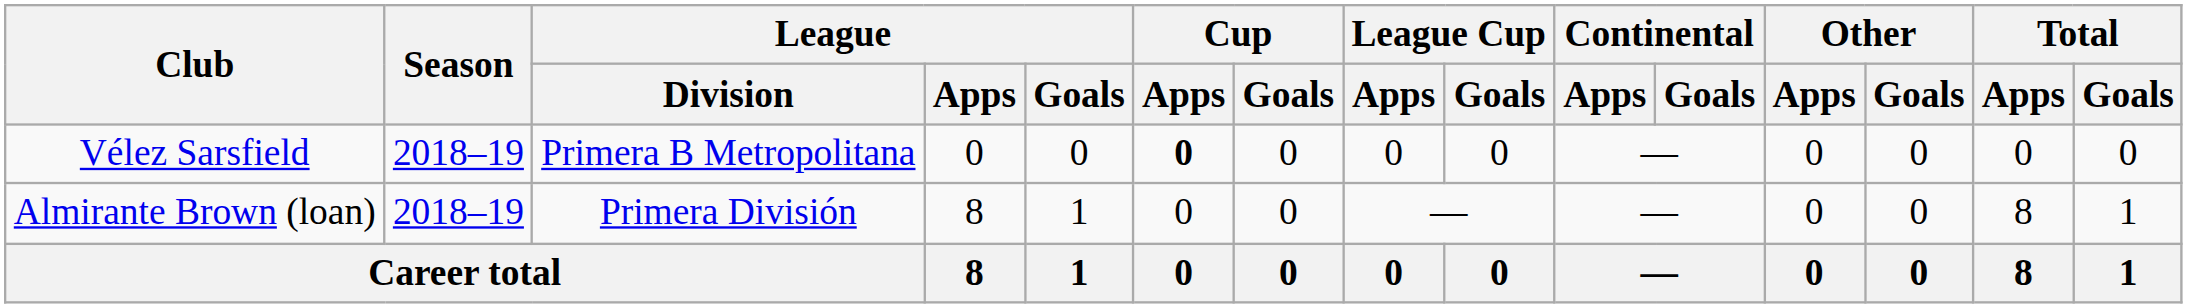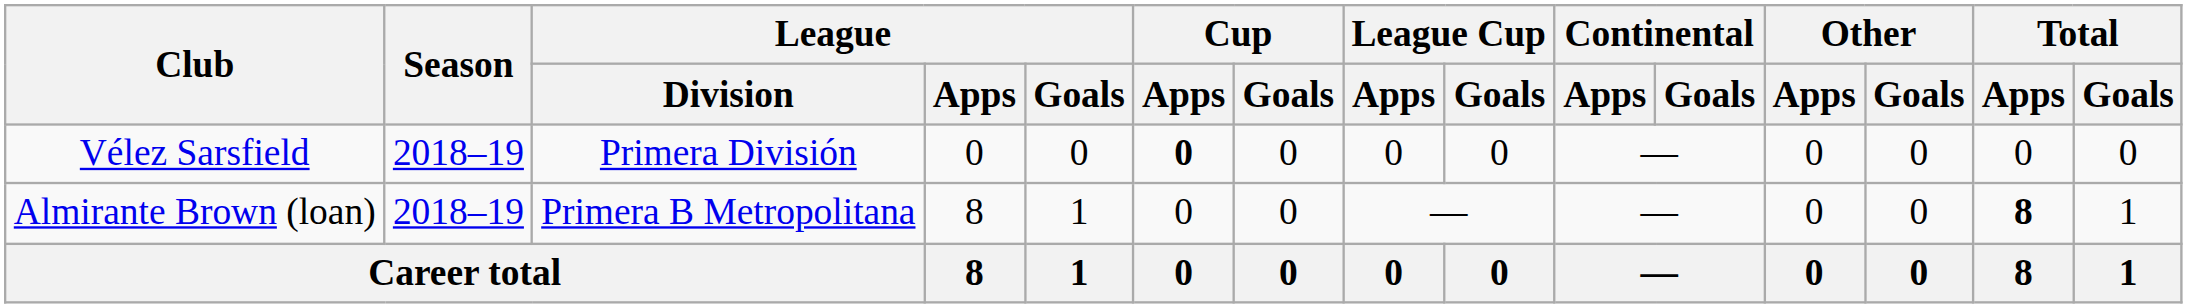 <table class="wikitable" style="text-align:center">
 <tr>
 <th rowspan="2">Club</th>
 <th rowspan="2">Season</th>
 <th colspan="3">League</th>
 <th colspan="2">Cup</th>
 <th colspan="2">League Cup</th>
 <th colspan="2">Continental</th>
 <th colspan="2">Other</th>
 <th colspan="2">Total</th>
 </tr>
 <tr>
 <th>Division</th>
 <th>Apps</th>
 <th>Goals</th>
 <th>Apps</th>
 <th>Goals</th>
 <th>Apps</th>
 <th>Goals</th>
 <th>Apps</th>
 <th>Goals</th>
 <th>Apps</th>
 <th>Goals</th>
 <th>Apps</th>
 <th>Goals</th>
 </tr>
 <tr>
 <td rowspan="1"><a href='#'>Vélez Sarsfield</a></td>
 <td><a href='#'>2018–19</a></td>
-<td rowspan="1"><a href='#'>Primera B Metropolitana</a></td>
+<td rowspan="1"><a href='#'>Primera División</a></td>
 <td>0</td>
 <td>0</td>
 <td><strong>0</strong></td>
 <td>0</td>
 <td>0</td>
 <td>0</td>
 <td colspan="2">—</td>
 <td>0</td>
 <td>0</td>
 <td>0</td>
 <td>0</td>
 </tr>
 <tr>
 <td rowspan="1"><a href='#'>Almirante Brown</a> (loan)</td>
 <td><a href='#'>2018–19</a></td>
-<td rowspan="1"><a href='#'>Primera División</a></td>
+<td rowspan="1"><a href='#'>Primera B Metropolitana</a></td>
 <td>8</td>
 <td>1</td>
 <td>0</td>
 <td>0</td>
 <td colspan="2">—</td>
 <td colspan="2">—</td>
 <td>0</td>
 <td>0</td>
-<td>8</td>
+<td><strong>8</strong></td>
 <td>1</td>
 </tr>
 <tr>
 <th colspan="3">Career total</th>
 <th>8</th>
 <th>1</th>
 <th>0</th>
 <th>0</th>
 <th>0</th>
 <th>0</th>
 <th colspan="2">—</th>
 <th>0</th>
 <th>0</th>
 <th>8</th>
 <th>1</th>
 </tr>
 </table>
